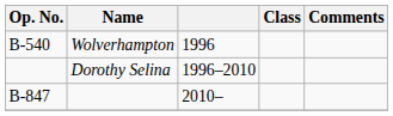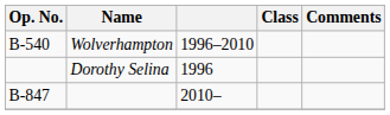 <table class="wikitable">
 <tr>
 <th>Op. No.</th>
 <th>Name</th>
 <th></th>
 <th>Class</th>
 <th>Comments</th>
 </tr>
 <tr>
 <td>B-540</td>
 <td><em>Wolverhampton</em></td>
-<td>1996</td>
+<td>1996–2010</td>
 <td></td>
 <td></td>
 </tr>
 <tr>
 <td></td>
 <td><em>Dorothy Selina</em></td>
-<td>1996–2010</td>
+<td>1996</td>
 <td></td>
 <td></td>
 </tr>
 <tr>
 <td>B-847</td>
 <td></td>
 <td>2010–</td>
 <td></td>
 <td></td>
 </tr>
 <tr>
 </tr>
 </table>
